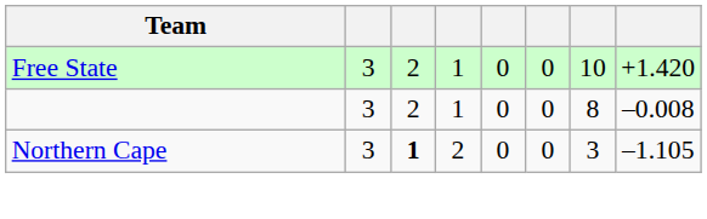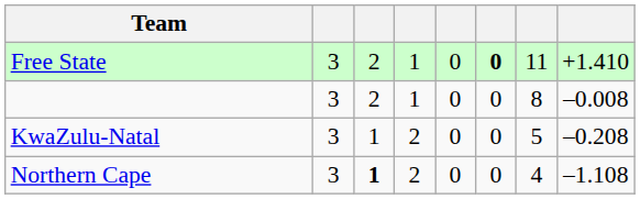 <table class="wikitable" style="text-align:center">
 <tr>
 <th width=200>Team</th>
 <th width=20></th>
 <th width=20></th>
 <th width=20></th>
 <th width=20></th>
 <th width=20></th>
 <th width=20></th>
 <th width=45></th>
 </tr>
 <tr style="background:#cfc">
 <td align="left"> <a href='#'>Free State</a></td>
 <td>3</td>
 <td>2</td>
 <td>1</td>
 <td>0</td>
-<td>0</td>
-<td>10</td>
-<td>+1.420</td>
+<td><strong>0</strong></td>
+<td>11</td>
+<td>+1.410</td>
 </tr>
 <tr>
 <td align="left"></td>
 <td>3</td>
 <td>2</td>
 <td>1</td>
 <td>0</td>
 <td>0</td>
 <td>8</td>
 <td>–0.008</td>
 </tr>
 <tr>
+<td align="left"> <a href='#'>KwaZulu-Natal</a></td>
+<td>3</td>
+<td>1</td>
+<td>2</td>
+<td>0</td>
+<td>0</td>
+<td>5</td>
+<td>–0.208</td>
+</tr>
+<tr>
 <td align="left"> <a href='#'>Northern Cape</a></td>
 <td>3</td>
 <td><strong>1</strong></td>
 <td>2</td>
 <td>0</td>
 <td>0</td>
-<td>3</td>
-<td>–1.105</td>
+<td>4</td>
+<td>–1.108</td>
 </tr>
 </table>
